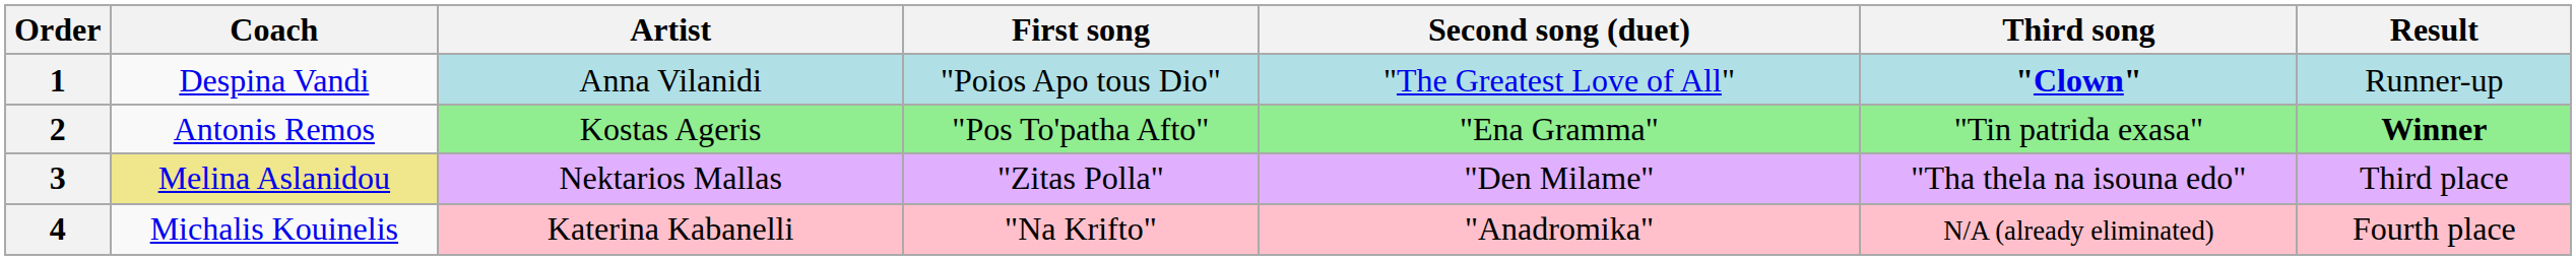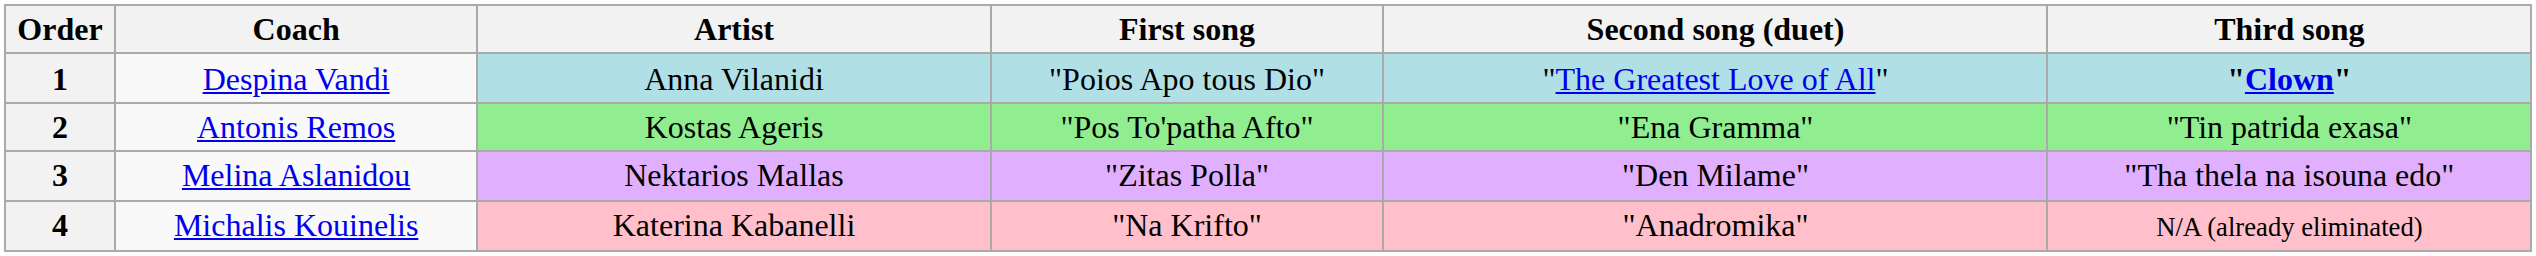 <table class="wikitable" style="text-align:center; line-height:17px; width:100%;">
 <tr>
 <th width="02%">Order</th>
 <th width="12%">Coach</th>
 <th width="17%">Artist</th>
 <th width="13%">First song</th>
 <th width="22%">Second song (duet)</th>
 <th width="16%">Third song</th>
-<th width="10%">Result</th>
 </tr>
 <tr>
 <th>1</th>
 <td><a href='#'>Despina Vandi</a></td>
 <td style="background-color:#B0E0E6;">Anna Vilanidi</td>
 <td style="background-color:#B0E0E6;">"Poios Apo tous Dio"</td>
 <td style="background-color:#B0E0E6;">"<a href='#'>The Greatest Love of All</a>"</td>
 <td style="background-color:#B0E0E6;"><strong>"<a href='#'>Clown</a>"</strong></td>
-<td style="background-color:#B0E0E6;">Runner-up</td>
 </tr>
 <tr>
 <th>2</th>
 <td><a href='#'>Antonis Remos</a></td>
 <td style="background:lightgreen;">Kostas Ageris</td>
 <td style="background:lightgreen;">"Pos To'patha Afto"</td>
 <td style="background:lightgreen;">"Ena Gramma"</td>
 <td style="background:lightgreen;">"Tin patrida exasa"</td>
-<td style="background:lightgreen;"><strong>Winner</strong></td>
 </tr>
 <tr>
 <th>3</th>
-<td style="background: khaki;"><a href='#'>Melina Aslanidou</a></td>
+<td><a href='#'>Melina Aslanidou</a></td>
 <td style="background:#E0B0FF;">Nektarios Mallas</td>
 <td style="background:#E0B0FF;">"Zitas Polla"</td>
 <td style="background:#E0B0FF;">"Den Milame"</td>
 <td style="background:#E0B0FF;">"Tha thela na isouna edo"</td>
-<td style="background:#E0B0FF;">Third place</td>
 </tr>
 <tr>
 <th>4</th>
 <td><a href='#'>Michalis Kouinelis</a></td>
 <td style="background:pink;">Katerina Kabanelli</td>
 <td style="background:pink;">"Na Krifto"</td>
 <td style="background:pink;">"Anadromika"</td>
 <td style="background:pink;"><small>N/A (already eliminated)</small></td>
-<td style="background:pink;">Fourth place</td>
 </tr>
 </table>
